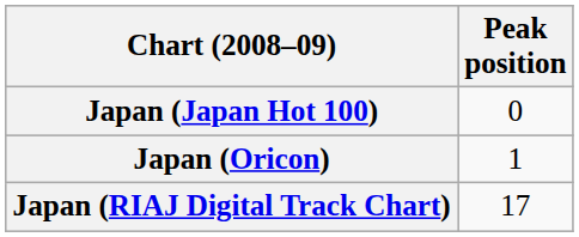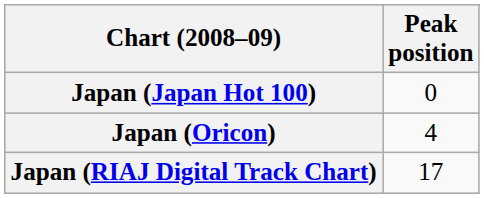 <table class="wikitable plainrowheaders sortable">
 <tr>
 <th>Chart (2008–09)</th>
 <th>Peak<br>position</th>
 </tr>
 <tr>
 <th scope="row">Japan (<a href='#'>Japan Hot 100</a>)</th>
 <td style="text-align:center;">0</td>
 </tr>
 <tr>
 <th scope="row">Japan (<a href='#'>Oricon</a>)</th>
-<td style="text-align:center;">1</td>
+<td style="text-align:center;">4</td>
 </tr>
 <tr>
 <th scope="row">Japan (<a href='#'>RIAJ Digital Track Chart</a>)</th>
 <td style="text-align:center;">17</td>
 </tr>
 </table>
